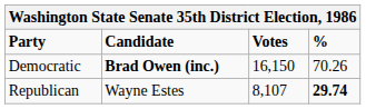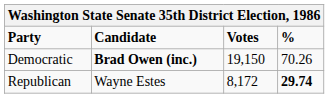 <table class="wikitable">
 <tr>
 <th colspan="4">Washington State Senate 35th District Election, 1986</th>
 </tr>
 <tr>
 <td><strong>Party</strong></td>
 <td><strong>Candidate</strong></td>
 <td><strong>Votes</strong></td>
 <td><strong>%</strong></td>
 </tr>
 <tr>
 <td>Democratic</td>
 <td><strong>Brad Owen (inc.)</strong></td>
-<td>16,150</td>
+<td>19,150</td>
 <td>70.26</td>
 </tr>
 <tr>
 <td>Republican</td>
 <td>Wayne Estes</td>
-<td>8,107</td>
+<td>8,172</td>
 <td><strong>29.74</strong></td>
 </tr>
 </table>
